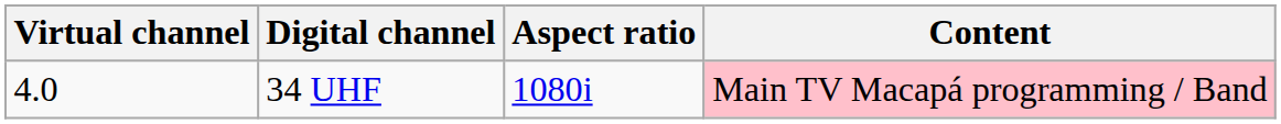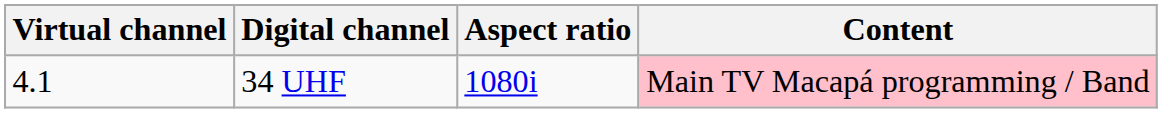 <table class = "wikitable">
 <tr>
 <th>Virtual channel</th>
 <th>Digital channel</th>
 <th>Aspect ratio</th>
 <th>Content</th>
 </tr>
 <tr>
-<td>4.0</td>
+<td>4.1</td>
 <td>34 <a href='#'>UHF</a></td>
 <td><a href='#'>1080i</a></td>
 <td style="background: pink;">Main TV Macapá programming / Band</td>
 </tr>
 </table>
